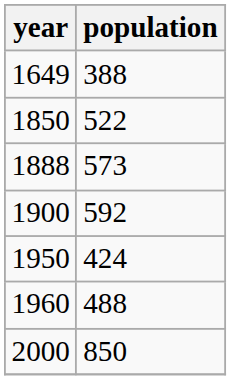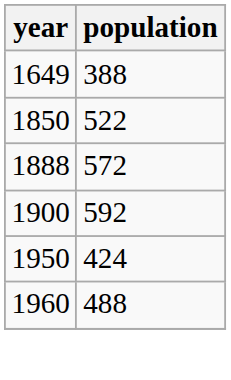 <table class="wikitable">
 <tr>
 <th>year</th>
 <th>population</th>
 </tr>
 <tr>
 <td>1649</td>
 <td>388</td>
 </tr>
 <tr>
 <td>1850</td>
 <td>522</td>
 </tr>
 <tr>
 <td>1888</td>
-<td>573</td>
+<td>572</td>
 </tr>
 <tr>
 <td>1900</td>
 <td>592</td>
 </tr>
 <tr>
 <td>1950</td>
 <td>424</td>
 </tr>
 <tr>
 <td>1960</td>
 <td>488</td>
 </tr>
 <tr>
-<td>2000</td>
-<td>850</td>
-</tr>
-<tr>
 </tr>
 </table>
